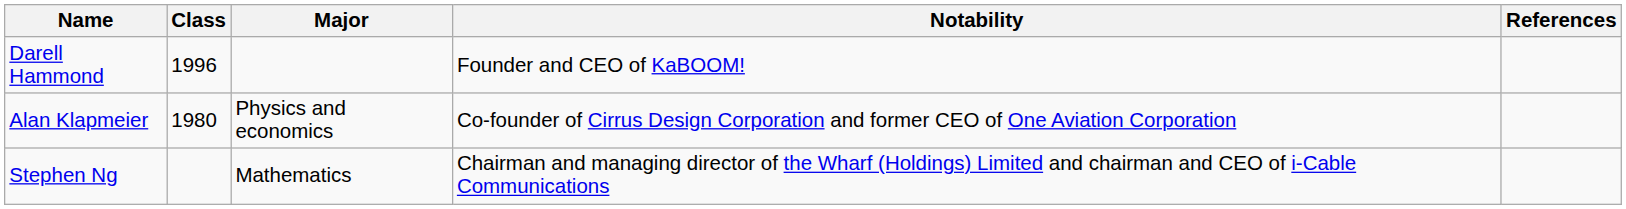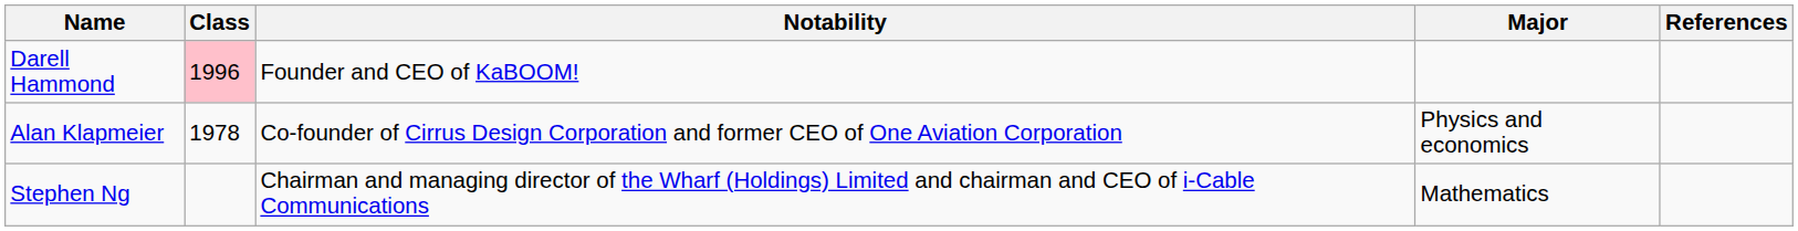 <table class="wikitable sortable" style="width:100%;">
 <tr>
 <th>Name</th>
 <th>Class</th>
+<th>Notability</th>
 <th>Major</th>
-<th>Notability</th>
 <th>References</th>
 </tr>
 <tr>
 <td><a href='#'>Darell Hammond</a></td>
-<td>1996</td>
+<td style="background: pink;">1996</td>
+<td>Founder and CEO of <a href='#'>KaBOOM!</a></td>
 <td></td>
-<td>Founder and CEO of <a href='#'>KaBOOM!</a></td>
 <td></td>
 </tr>
 <tr>
 <td><a href='#'>Alan Klapmeier</a></td>
-<td>1980</td>
+<td>1978</td>
+<td>Co-founder of <a href='#'>Cirrus Design Corporation</a> and former CEO of <a href='#'>One Aviation Corporation</a></td>
 <td>Physics and economics</td>
-<td>Co-founder of <a href='#'>Cirrus Design Corporation</a> and former CEO of <a href='#'>One Aviation Corporation</a></td>
 <td></td>
 </tr>
 <tr>
 <td><a href='#'>Stephen Ng</a></td>
 <td></td>
+<td>Chairman and managing director of <a href='#'>the Wharf (Holdings) Limited</a> and chairman and CEO of <a href='#'>i-Cable Communications</a></td>
 <td>Mathematics</td>
-<td>Chairman and managing director of <a href='#'>the Wharf (Holdings) Limited</a> and chairman and CEO of <a href='#'>i-Cable Communications</a></td>
 <td></td>
 </tr>
 </table>
